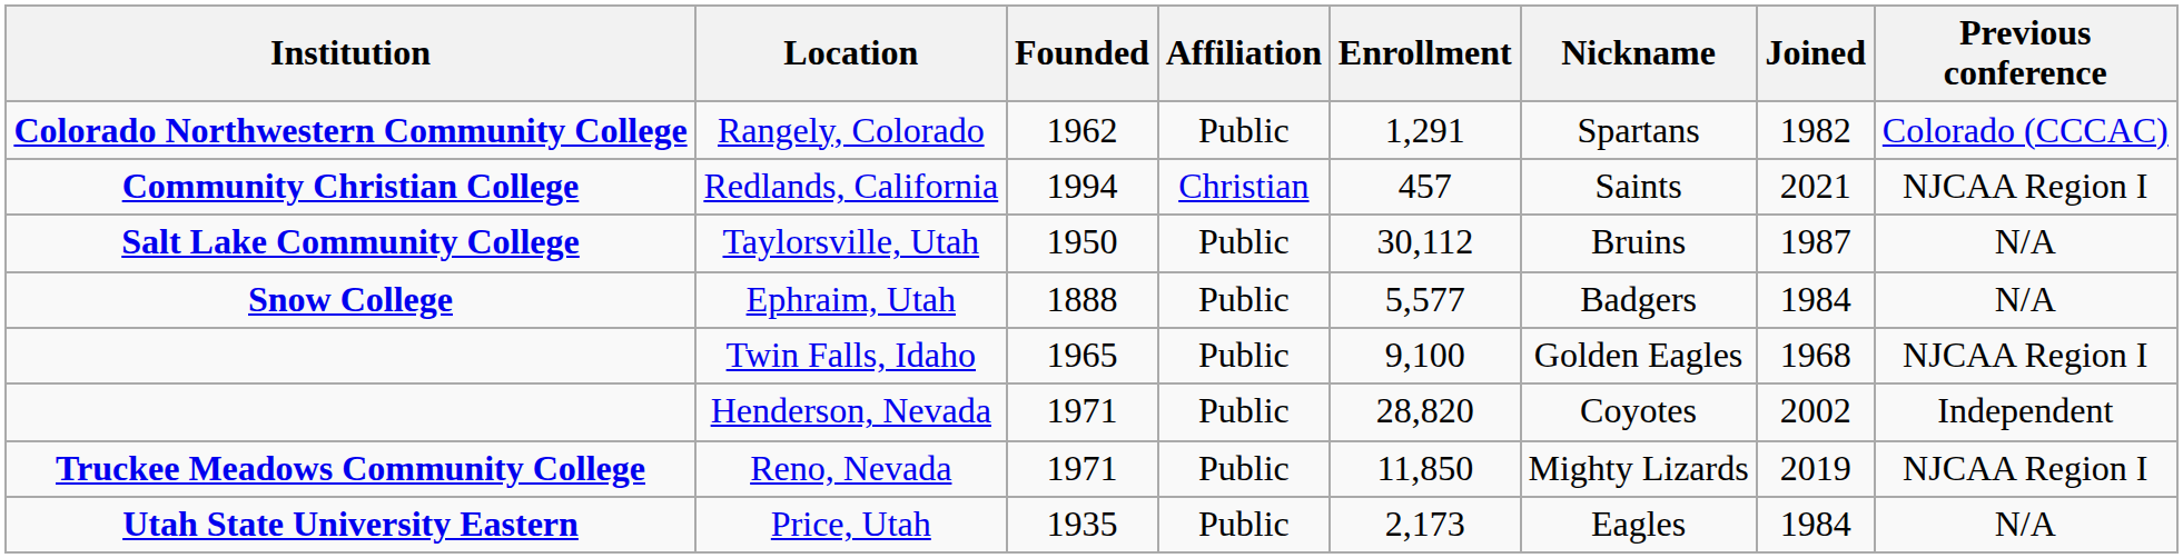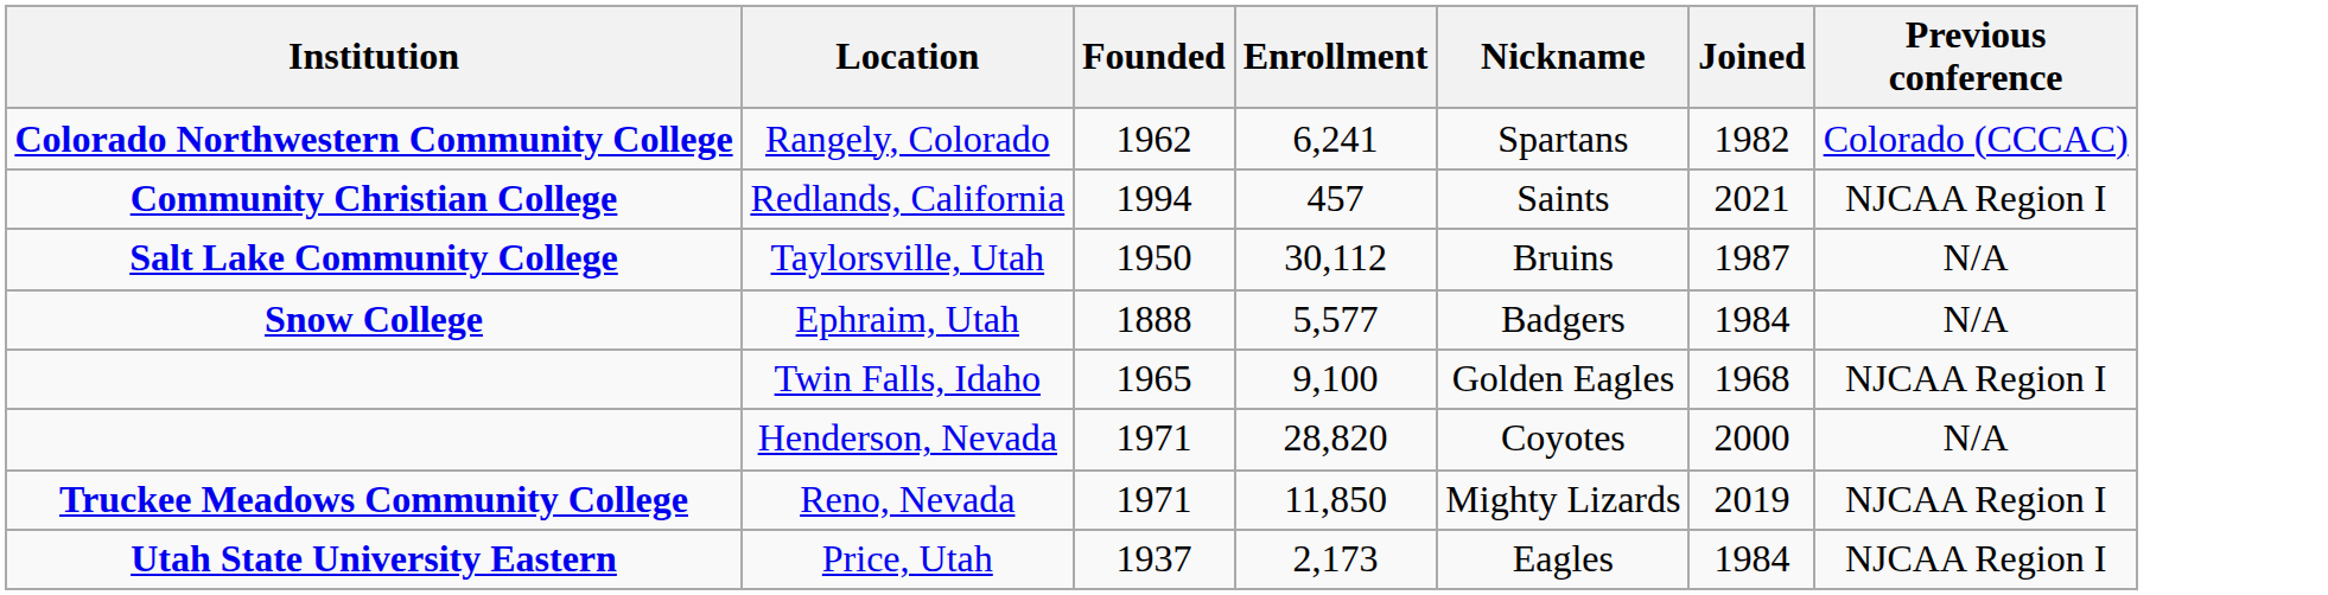 <table class="wikitable sortable" style="text-align: center;">
 <tr>
 <th>Institution</th>
 <th>Location</th>
 <th>Founded</th>
-<th>Affiliation</th>
 <th>Enrollment</th>
 <th>Nickname</th>
 <th>Joined</th>
 <th>Previous<br>conference</th>
 </tr>
 <tr>
 <td><strong><a href='#'>Colorado Northwestern Community College</a></strong></td>
 <td><a href='#'>Rangely, Colorado</a></td>
 <td>1962</td>
-<td>Public</td>
-<td>1,291</td>
+<td>6,241</td>
 <td>Spartans</td>
 <td>1982</td>
 <td><a href='#'>Colorado (CCCAC)</a><br></td>
 </tr>
 <tr>
 <td><strong><a href='#'>Community Christian College</a></strong></td>
 <td><a href='#'>Redlands, California</a></td>
 <td>1994</td>
-<td><a href='#'>Christian</a></td>
 <td>457</td>
 <td>Saints</td>
 <td>2021</td>
 <td>NJCAA Region I</td>
 </tr>
 <tr>
 <td><strong><a href='#'>Salt Lake Community College</a></strong></td>
 <td><a href='#'>Taylorsville, Utah</a></td>
 <td>1950</td>
-<td>Public</td>
 <td>30,112</td>
 <td>Bruins</td>
 <td>1987</td>
 <td>N/A</td>
 </tr>
 <tr>
 <td><strong><a href='#'>Snow College</a></strong></td>
 <td><a href='#'>Ephraim, Utah</a></td>
 <td>1888</td>
-<td>Public</td>
 <td>5,577</td>
 <td>Badgers</td>
 <td>1984</td>
 <td>N/A</td>
 </tr>
 <tr>
 <td></td>
 <td><a href='#'>Twin Falls, Idaho</a></td>
 <td>1965</td>
-<td>Public</td>
 <td>9,100</td>
 <td>Golden Eagles</td>
 <td>1968</td>
 <td>NJCAA Region I</td>
 </tr>
 <tr>
 <td></td>
 <td><a href='#'>Henderson, Nevada</a></td>
 <td>1971</td>
-<td>Public</td>
 <td>28,820</td>
 <td>Coyotes</td>
-<td>2002</td>
-<td>Independent</td>
+<td>2000</td>
+<td>N/A</td>
 </tr>
 <tr>
 <td><strong><a href='#'>Truckee Meadows Community College</a></strong></td>
 <td><a href='#'>Reno, Nevada</a></td>
 <td>1971</td>
-<td>Public</td>
 <td>11,850</td>
 <td>Mighty Lizards</td>
 <td>2019</td>
 <td>NJCAA Region I</td>
 </tr>
 <tr>
 <td><strong><a href='#'>Utah State University Eastern</a></strong></td>
 <td><a href='#'>Price, Utah</a></td>
-<td>1935</td>
-<td>Public</td>
+<td>1937</td>
 <td>2,173</td>
 <td>Eagles</td>
 <td>1984</td>
-<td>N/A</td>
+<td>NJCAA Region I</td>
 </tr>
 </table>
